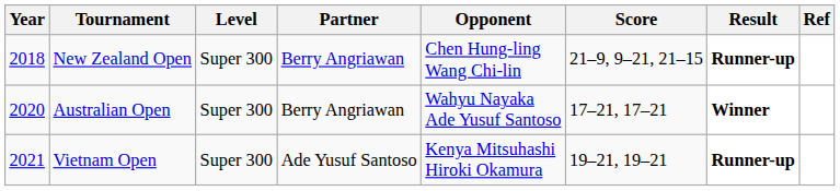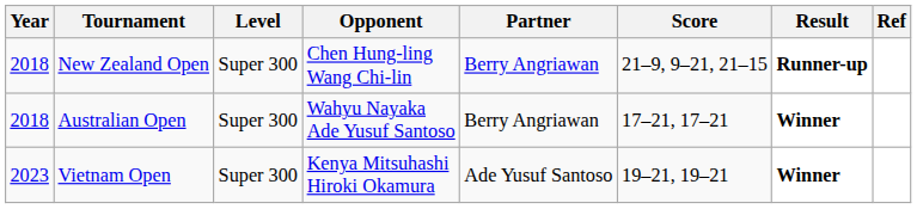 <table class="sortable wikitable" style="font-size: 90%">
 <tr>
 <th>Year</th>
 <th>Tournament</th>
 <th>Level</th>
+<th>Opponent</th>
 <th>Partner</th>
-<th>Opponent</th>
 <th>Score</th>
 <th>Result</th>
 <th>Ref</th>
 </tr>
 <tr>
 <td align="center"><a href='#'>2018</a></td>
 <td align="left"><a href='#'>New Zealand Open</a></td>
 <td align="left">Super 300</td>
+<td align="left"> <a href='#'>Chen Hung-ling</a><br> <a href='#'>Wang Chi-lin</a></td>
 <td align="left"> <a href='#'>Berry Angriawan</a></td>
-<td align="left"> <a href='#'>Chen Hung-ling</a><br> <a href='#'>Wang Chi-lin</a></td>
 <td align="left">21–9, 9–21, 21–15</td>
 <td style="text-align:left; background:white"> <strong>Runner-up</strong></td>
 <td style="text-align:center; background:white"></td>
 </tr>
 <tr>
-<td align="center"><a href='#'>2020</a></td>
+<td align="center"><a href='#'>2018</a></td>
 <td align="left"><a href='#'>Australian Open</a></td>
 <td align="left">Super 300</td>
+<td align="left"> <a href='#'>Wahyu Nayaka</a><br> <a href='#'>Ade Yusuf Santoso</a></td>
 <td align="left"> Berry Angriawan</td>
-<td align="left"> <a href='#'>Wahyu Nayaka</a><br> <a href='#'>Ade Yusuf Santoso</a></td>
 <td align="left">17–21, 17–21</td>
 <td style="text-align:left; background:white"> <strong>Winner</strong></td>
 <td style="text-align:center; background:white"></td>
 </tr>
 <tr>
-<td align="center"><a href='#'>2021</a></td>
+<td align="center"><a href='#'>2023</a></td>
 <td align="left"><a href='#'>Vietnam Open</a></td>
 <td align="left">Super 300</td>
+<td align="left"> <a href='#'>Kenya Mitsuhashi</a><br> <a href='#'>Hiroki Okamura</a></td>
 <td align="left"> Ade Yusuf Santoso</td>
-<td align="left"> <a href='#'>Kenya Mitsuhashi</a><br> <a href='#'>Hiroki Okamura</a></td>
 <td align="left">19–21, 19–21</td>
-<td style="text-align:left; background:white"> <strong>Runner-up</strong></td>
+<td style="text-align:left; background:white"> <strong>Winner</strong></td>
 <td style="text-align:center; background:white"></td>
 </tr>
 </table>
